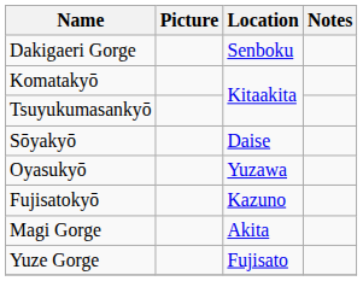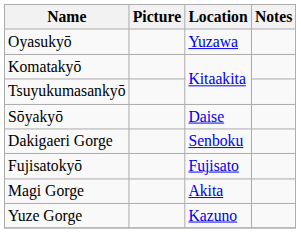 <table class="wikitable">
 <tr>
 <th>Name</th>
 <th>Picture</th>
 <th>Location</th>
 <th>Notes</th>
 </tr>
 <tr>
-<td>Dakigaeri Gorge</td>
+<td>Oyasukyō</td>
 <td></td>
-<td><a href='#'>Senboku</a></td>
+<td><a href='#'>Yuzawa</a></td>
 <td></td>
 </tr>
 <tr>
 <td>Komatakyō</td>
 <td></td>
 <td rowspan=2><a href='#'>Kitaakita</a></td>
 <td></td>
 </tr>
 <tr>
 <td>Tsuyukumasankyō</td>
 <td></td>
 <td></td>
 </tr>
 <tr>
 <td>Sōyakyō</td>
 <td></td>
 <td><a href='#'>Daise</a></td>
 <td></td>
 </tr>
 <tr>
-<td>Oyasukyō</td>
+<td>Dakigaeri Gorge</td>
 <td></td>
-<td><a href='#'>Yuzawa</a></td>
+<td><a href='#'>Senboku</a></td>
 <td></td>
 </tr>
 <tr>
 <td>Fujisatokyō</td>
 <td></td>
-<td><a href='#'>Kazuno</a></td>
+<td><a href='#'>Fujisato</a></td>
 <td></td>
 </tr>
 <tr>
 <td>Magi Gorge</td>
 <td></td>
 <td><a href='#'>Akita</a></td>
 <td></td>
 </tr>
 <tr>
 <td>Yuze Gorge</td>
 <td></td>
-<td><a href='#'>Fujisato</a></td>
+<td><a href='#'>Kazuno</a></td>
 <td></td>
 </tr>
 <tr>
 </tr>
 </table>
